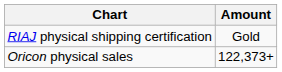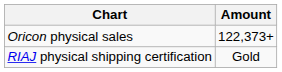 <table class="wikitable">
 <tr>
 <th>Chart</th>
 <th>Amount</th>
 </tr>
 <tr>
+<td><em>Oricon</em> physical sales</td>
+<td style="text-align:center;">122,373+</td>
+</tr>
+<tr>
 <td><em><a href='#'>RIAJ</a></em> physical shipping certification</td>
 <td style="text-align:center;">Gold</td>
 </tr>
-<tr>
-<td><em>Oricon</em> physical sales</td>
-<td style="text-align:center;">122,373+</td>
-</tr>
 </table>
